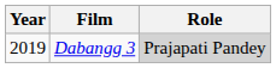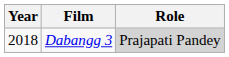 <table class="wikitable sortable">
 <tr>
 <th>Year</th>
 <th>Film</th>
 <th>Role</th>
 </tr>
 <tr>
-<td>2019</td>
+<td>2018</td>
 <td><em><a href='#'>Dabangg 3</a></em></td>
 <td style="background: lightgrey;">Prajapati Pandey</td>
 </tr>
 </table>
